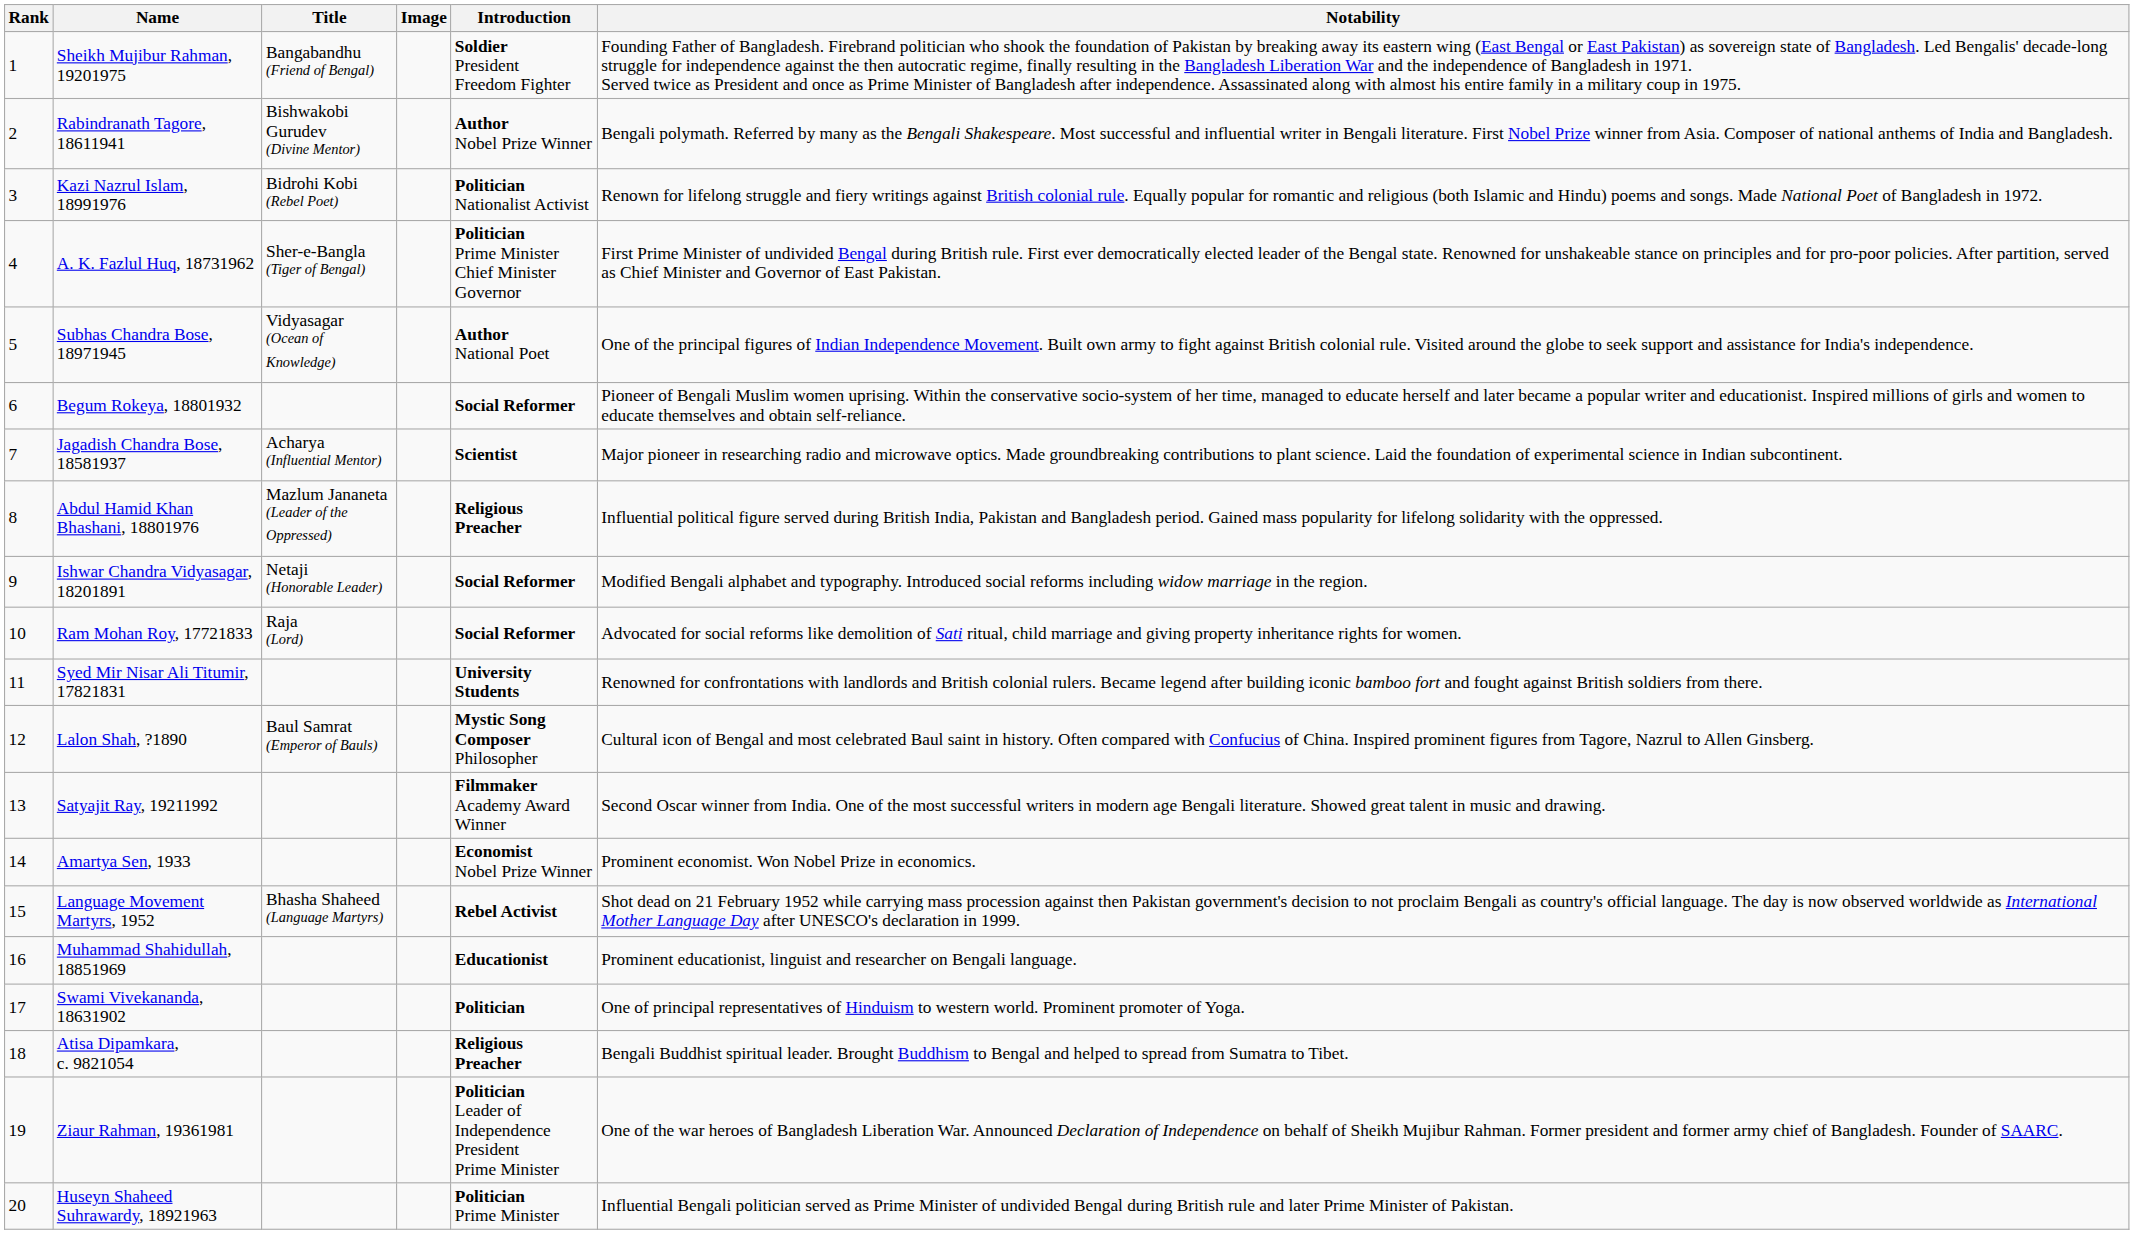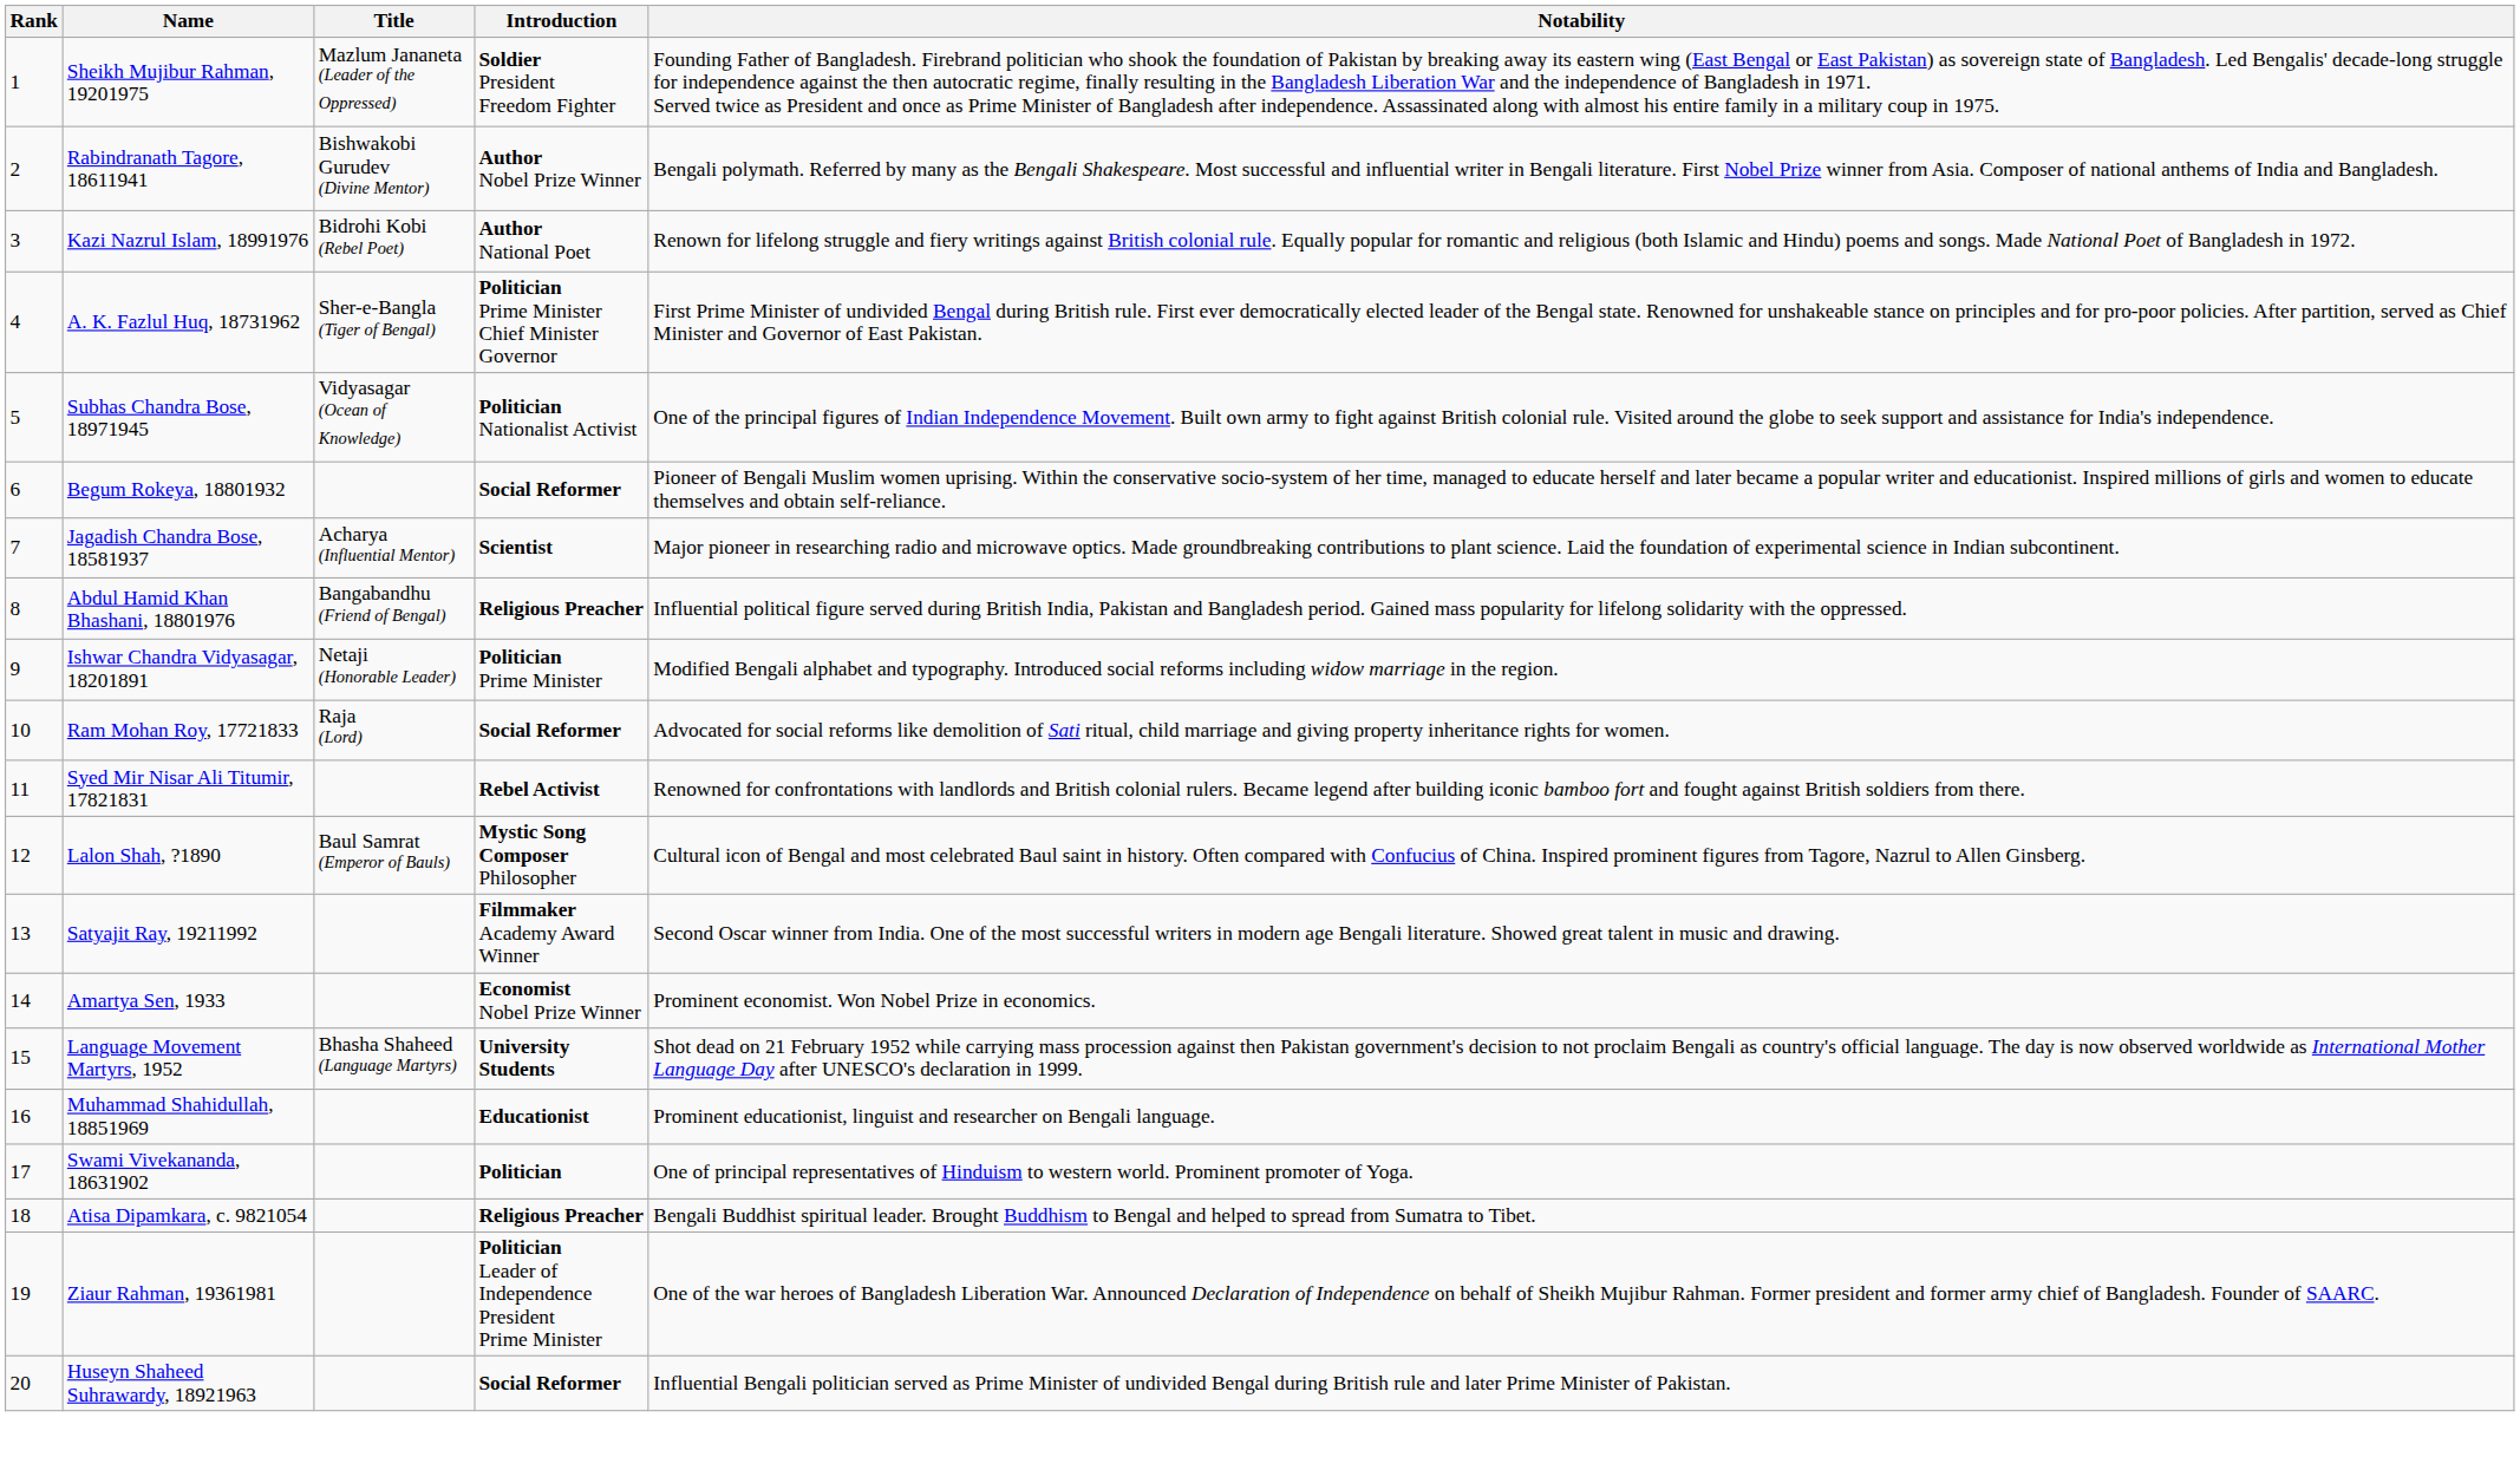 <table class="wikitable">
 <tr>
 <th>Rank</th>
 <th>Name</th>
 <th>Title</th>
-<th>Image</th>
 <th>Introduction</th>
 <th>Notability</th>
 </tr>
 <tr>
 <td>1</td>
 <td><a href='#'>Sheikh Mujibur Rahman</a>, 19201975</td>
-<td>Bangabandhu<br><sup><em>(Friend of Bengal)</em></sup></td>
-<td></td>
+<td>Mazlum Jananeta<br><em><sup>(Leader of the Oppressed)</sup></em></td>
 <td><strong>Soldier</strong><br>President<br>Freedom Fighter</td>
 <td>Founding Father of Bangladesh. Firebrand politician who shook the foundation of Pakistan by breaking away its eastern wing (<a href='#'>East Bengal</a> or <a href='#'>East Pakistan</a>) as sovereign state of <a href='#'>Bangladesh</a>. Led Bengalis' decade-long struggle for independence against the then autocratic regime, finally resulting in the <a href='#'>Bangladesh Liberation War</a> and the independence of Bangladesh in 1971.<br>Served twice as President and once as Prime Minister of Bangladesh after independence. Assassinated along with almost his entire family in a military coup in 1975.</td>
 </tr>
 <tr>
 <td>2</td>
 <td><a href='#'>Rabindranath Tagore</a>, 18611941</td>
 <td>Bishwakobi Gurudev<br><sup><em>(Divine Mentor)</em></sup></td>
-<td></td>
 <td><strong>Author</strong><br>Nobel Prize Winner</td>
 <td>Bengali polymath. Referred by many as the <em>Bengali Shakespeare</em>. Most successful and influential writer in Bengali literature. First <a href='#'>Nobel Prize</a> winner from Asia. Composer of national anthems of India and Bangladesh.</td>
 </tr>
 <tr>
 <td>3</td>
 <td><a href='#'>Kazi Nazrul Islam</a>, 18991976</td>
 <td>Bidrohi Kobi<br><sup><em>(Rebel Poet)</em></sup></td>
-<td></td>
-<td><strong>Politician</strong><br>Nationalist Activist</td>
+<td><strong>Author</strong><br>National Poet</td>
 <td>Renown for lifelong struggle and fiery writings against <a href='#'>British colonial rule</a>. Equally popular for romantic and religious (both Islamic and Hindu) poems and songs. Made <em>National Poet</em> of Bangladesh in 1972.</td>
 </tr>
 <tr>
 <td>4</td>
 <td><a href='#'>A. K. Fazlul Huq</a>, 18731962</td>
 <td>Sher-e-Bangla<br><sup><em>(Tiger of Bengal)</em></sup></td>
-<td></td>
 <td><strong>Politician</strong><br>Prime Minister<br>Chief Minister<br>Governor</td>
 <td>First Prime Minister of undivided <a href='#'>Bengal</a> during British rule. First ever democratically elected leader of the Bengal state. Renowned for unshakeable stance on principles and for pro-poor policies. After partition, served as Chief Minister and Governor of East Pakistan.</td>
 </tr>
 <tr>
 <td>5</td>
 <td><a href='#'>Subhas Chandra Bose</a>, 18971945</td>
 <td>Vidyasagar<br><em><sup>(Ocean of Knowledge)</sup></em></td>
-<td></td>
-<td><strong>Author</strong><br>National Poet</td>
+<td><strong>Politician</strong><br>Nationalist Activist</td>
 <td>One of the principal figures of <a href='#'>Indian Independence Movement</a>. Built own army to fight against British colonial rule. Visited around the globe to seek support and assistance for India's independence.</td>
 </tr>
 <tr>
 <td>6</td>
 <td><a href='#'>Begum Rokeya</a>, 18801932</td>
-<td></td>
 <td></td>
 <td><strong>Social Reformer</strong></td>
 <td>Pioneer of Bengali Muslim women uprising. Within the conservative socio-system of her time, managed to educate herself and later became a popular writer and educationist. Inspired millions of girls and women to educate themselves and obtain self-reliance.</td>
 </tr>
 <tr>
 <td>7</td>
 <td><a href='#'>Jagadish Chandra Bose</a>, 18581937</td>
 <td>Acharya<br><em><sup>(Influential Mentor)</sup></em></td>
-<td></td>
 <td><strong>Scientist</strong></td>
 <td>Major pioneer in researching radio and microwave optics. Made groundbreaking contributions to plant science. Laid the foundation of experimental science in Indian subcontinent.</td>
 </tr>
 <tr>
 <td>8</td>
 <td><a href='#'>Abdul Hamid Khan Bhashani</a>, 18801976</td>
-<td>Mazlum Jananeta<br><em><sup>(Leader of the Oppressed)</sup></em></td>
-<td></td>
+<td>Bangabandhu<br><sup><em>(Friend of Bengal)</em></sup></td>
 <td><strong>Religious Preacher</strong></td>
 <td>Influential political figure served during British India, Pakistan and Bangladesh period. Gained mass popularity for lifelong solidarity with the oppressed.</td>
 </tr>
 <tr>
 <td>9</td>
 <td><a href='#'>Ishwar Chandra Vidyasagar</a>, 18201891</td>
 <td>Netaji<br><em><sup>(Honorable Leader)</sup></em></td>
-<td></td>
-<td><strong>Social Reformer</strong></td>
+<td><strong>Politician</strong><br>Prime Minister</td>
 <td>Modified Bengali alphabet and typography. Introduced social reforms including <em>widow marriage</em> in the region.</td>
 </tr>
 <tr>
 <td>10</td>
 <td><a href='#'>Ram Mohan Roy</a>, 17721833</td>
 <td>Raja<br><em><sup>(Lord)</sup></em></td>
-<td></td>
 <td><strong>Social Reformer</strong></td>
 <td>Advocated for social reforms like demolition of <em><a href='#'>Sati</a></em> ritual, child marriage and giving property inheritance rights for women.</td>
 </tr>
 <tr>
 <td>11</td>
 <td><a href='#'>Syed Mir Nisar Ali Titumir</a>, 17821831</td>
 <td></td>
-<td></td>
-<td><strong>University Students</strong></td>
+<td><strong>Rebel Activist</strong></td>
 <td>Renowned for confrontations with landlords and British colonial rulers. Became legend after building iconic <em>bamboo fort</em> and fought against British soldiers from there.</td>
 </tr>
 <tr>
 <td>12</td>
 <td><a href='#'>Lalon Shah</a>, ?1890</td>
 <td>Baul Samrat<br><em><sup>(Emperor of Bauls)</sup></em></td>
-<td></td>
 <td><strong>Mystic Song Composer</strong><br>Philosopher</td>
 <td>Cultural icon of Bengal and most celebrated Baul saint in history. Often compared with <a href='#'>Confucius</a> of China. Inspired prominent figures from Tagore, Nazrul to Allen Ginsberg.</td>
 </tr>
 <tr>
 <td>13</td>
 <td><a href='#'>Satyajit Ray</a>, 19211992</td>
-<td></td>
 <td></td>
 <td><strong>Filmmaker</strong><br>Academy Award Winner</td>
 <td>Second Oscar winner from India. One of the most successful writers in modern age Bengali literature. Showed great talent in music and drawing.</td>
 </tr>
 <tr>
 <td>14</td>
 <td><a href='#'>Amartya Sen</a>, 1933</td>
 <td></td>
-<td></td>
 <td><strong>Economist</strong><br>Nobel Prize Winner</td>
 <td>Prominent economist. Won Nobel Prize in economics.</td>
 </tr>
 <tr>
 <td>15</td>
 <td><a href='#'>Language Movement Martyrs</a>, 1952</td>
 <td>Bhasha Shaheed<br><em><sup>(Language Martyrs)</sup></em></td>
-<td></td>
-<td><strong>Rebel Activist</strong></td>
+<td><strong>University Students</strong></td>
 <td>Shot dead on 21 February 1952 while carrying mass procession against then Pakistan government's decision to not proclaim Bengali as country's official language. The day is now observed worldwide as <em><a href='#'>International Mother Language Day</a></em> after UNESCO's declaration in 1999.</td>
 </tr>
 <tr>
 <td>16</td>
 <td><a href='#'>Muhammad Shahidullah</a>, 18851969</td>
-<td></td>
 <td></td>
 <td><strong>Educationist</strong></td>
 <td>Prominent educationist, linguist and researcher on Bengali language.</td>
 </tr>
 <tr>
 <td>17</td>
 <td><a href='#'>Swami Vivekananda</a>, 18631902</td>
 <td></td>
-<td></td>
 <td><strong>Politician</strong></td>
 <td>One of principal representatives of <a href='#'>Hinduism</a> to western world. Prominent promoter of Yoga.</td>
 </tr>
 <tr>
 <td>18</td>
 <td><a href='#'>Atisa Dipamkara</a>, c. 9821054</td>
-<td></td>
 <td></td>
 <td><strong>Religious Preacher</strong></td>
 <td>Bengali Buddhist spiritual leader. Brought <a href='#'>Buddhism</a> to Bengal and helped to spread from Sumatra to Tibet.</td>
 </tr>
 <tr>
 <td>19</td>
 <td><a href='#'>Ziaur Rahman</a>, 19361981</td>
 <td></td>
-<td></td>
 <td><strong>Politician</strong><br>Leader of Independence<br>President<br>Prime Minister</td>
 <td>One of the war heroes of Bangladesh Liberation War. Announced <em>Declaration of Independence</em> on behalf of Sheikh Mujibur Rahman. Former president and former army chief of Bangladesh. Founder of <a href='#'>SAARC</a>.</td>
 </tr>
 <tr>
 <td>20</td>
 <td><a href='#'>Huseyn Shaheed Suhrawardy</a>, 18921963</td>
 <td></td>
-<td></td>
-<td><strong>Politician</strong><br>Prime Minister</td>
+<td><strong>Social Reformer</strong></td>
 <td>Influential Bengali politician served as Prime Minister of undivided Bengal during British rule and later Prime Minister of Pakistan.</td>
 </tr>
 </table>
